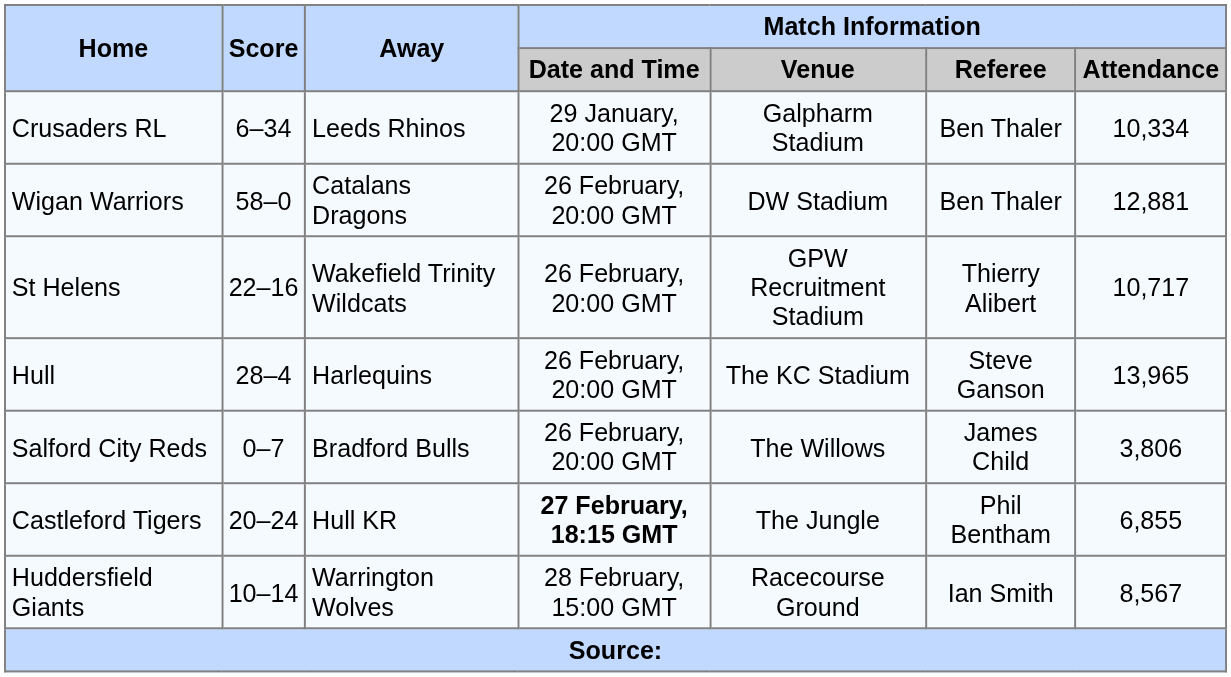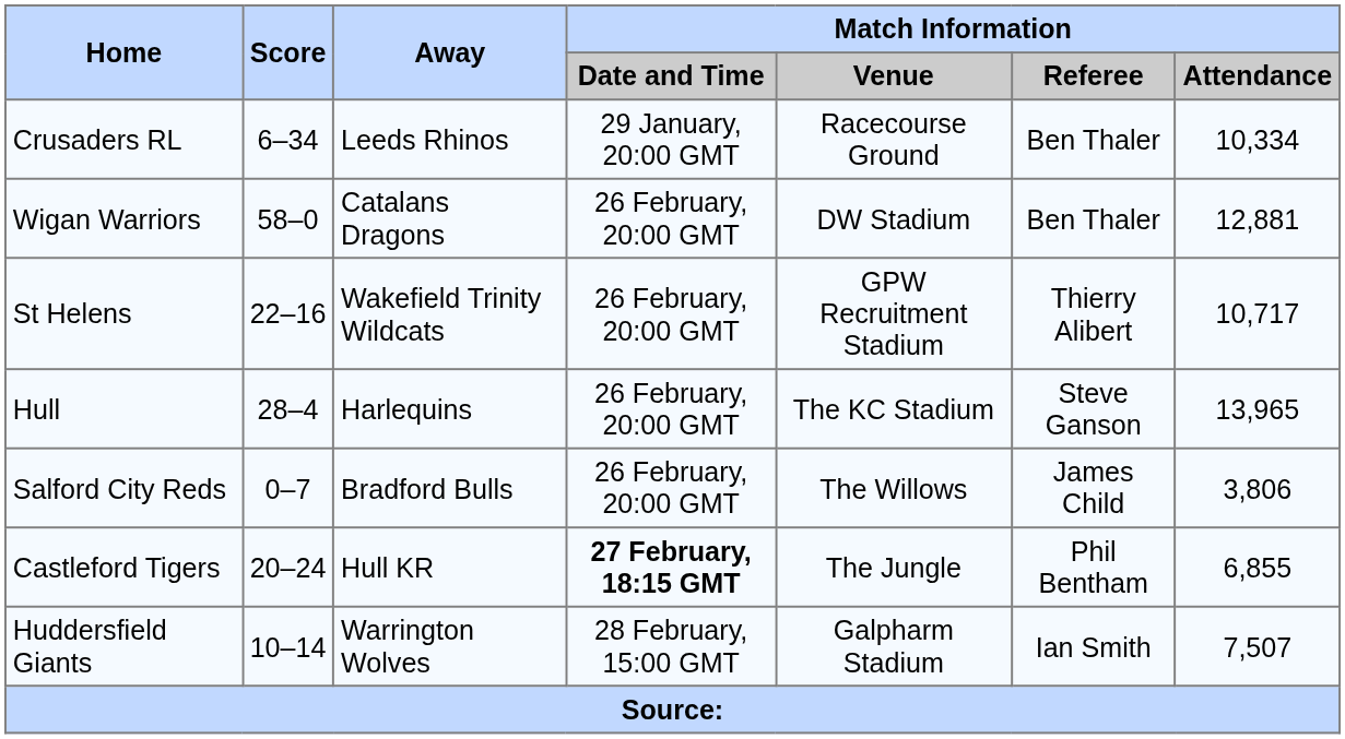 <table border=1 style="border-collapse:collapse; font-size:80%; text-align:center;" cellpadding=3 cellspacing=0 width=100%>
 <tr bgcolor=#C1D8FF>
 <th rowspan=2 width=19%>Home</th>
 <th rowspan=2 width=6%>Score</th>
 <th rowspan=2 width=19%>Away</th>
 <th colspan=6>Match Information</th>
 </tr>
 <tr bgcolor=#CCCCCC>
 <th width=17%>Date and Time</th>
 <th width=19%>Venue</th>
 <th width=13%>Referee</th>
 <th width=7%>Attendance</th>
 </tr>
 <tr bgcolor=#F5FAFF>
 <td align=left> Crusaders RL</td>
 <td>6–34</td>
 <td align=left> Leeds Rhinos</td>
 <td>29 January, 20:00 GMT</td>
-<td>Galpharm Stadium</td>
+<td>Racecourse Ground</td>
 <td>Ben Thaler</td>
 <td>10,334</td>
 </tr>
 <tr bgcolor=#F5FAFF>
 <td align=left> Wigan Warriors</td>
 <td>58–0</td>
 <td align=left> Catalans Dragons</td>
 <td>26 February, 20:00 GMT</td>
 <td>DW Stadium</td>
 <td>Ben Thaler</td>
 <td>12,881</td>
 </tr>
 <tr bgcolor=#F5FAFF>
 <td align=left> St Helens</td>
 <td>22–16</td>
 <td align=left> Wakefield Trinity Wildcats</td>
 <td>26 February, 20:00 GMT</td>
 <td>GPW Recruitment Stadium</td>
 <td>Thierry Alibert</td>
 <td>10,717</td>
 </tr>
 <tr bgcolor=#F5FAFF>
 <td align=left> Hull</td>
 <td>28–4</td>
 <td align=left> Harlequins</td>
 <td>26 February, 20:00 GMT</td>
 <td>The KC Stadium</td>
 <td>Steve Ganson</td>
 <td>13,965</td>
 </tr>
 <tr bgcolor=#F5FAFF>
 <td align=left> Salford City Reds</td>
 <td>0–7</td>
 <td align=left> Bradford Bulls</td>
 <td>26 February, 20:00 GMT</td>
 <td>The Willows</td>
 <td>James Child</td>
 <td>3,806</td>
 </tr>
 <tr bgcolor=#F5FAFF>
 <td align=left> Castleford Tigers</td>
 <td>20–24</td>
 <td align=left> Hull KR</td>
 <td><strong>27 February, 18:15 GMT</strong></td>
 <td>The Jungle</td>
 <td>Phil Bentham</td>
 <td>6,855</td>
 </tr>
 <tr bgcolor=#F5FAFF>
 <td align=left> Huddersfield Giants</td>
 <td>10–14</td>
 <td align=left> Warrington Wolves</td>
 <td>28 February, 15:00 GMT</td>
-<td>Racecourse Ground</td>
+<td>Galpharm Stadium</td>
 <td>Ian Smith</td>
-<td>8,567</td>
+<td>7,507</td>
 </tr>
 <tr bgcolor=#C1D8FF>
 <th colspan="12">Source:</th>
 </tr>
 </table>
